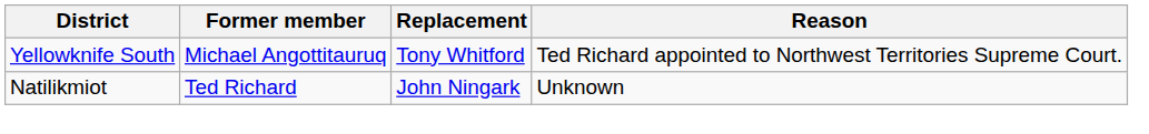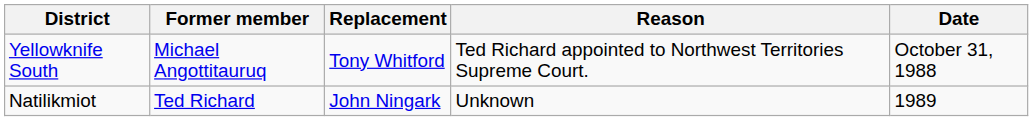 <table class="wikitable">
 <tr>
 <th>District</th>
 <th>Former member</th>
 <th>Replacement</th>
 <th>Reason</th>
+<th>Date</th>
 </tr>
 <tr>
 <td><a href='#'>Yellowknife South</a></td>
 <td><a href='#'>Michael Angottitauruq</a></td>
 <td><a href='#'>Tony Whitford</a></td>
 <td>Ted Richard appointed to Northwest Territories Supreme Court.</td>
+<td>October 31, 1988</td>
 </tr>
 <tr>
 <td>Natilikmiot</td>
 <td><a href='#'>Ted Richard</a></td>
 <td><a href='#'>John Ningark</a></td>
 <td>Unknown</td>
+<td>1989</td>
 </tr>
 </table>
